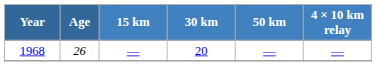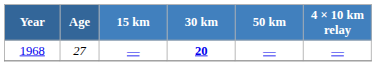 <table class="wikitable" style="font-size:95%; text-align:center; border:grey solid 1px; border-collapse:collapse; background:#ffffff;">
 <tr>
 <th style="background-color:#369; color:white; width:60px;"> Year </th>
 <th style="background-color:#369; color:white; width:40px;"> Age </th>
 <th style="background-color:#4180be; color:white; width:75px;"> 15 km </th>
 <th style="background-color:#4180be; color:white; width:75px;"> 30 km </th>
 <th style="background-color:#4180be; color:white; width:75px;"> 50 km </th>
 <th style="background-color:#4180be; color:white; width:75px;"> 4 × 10 km <br> relay </th>
 </tr>
 <tr>
 <td><a href='#'>1968</a></td>
-<td><em>26</em></td>
+<td><em>27</em></td>
 <td><a href='#'>—</a></td>
-<td><a href='#'>20</a></td>
+<td><strong><a href='#'>20</a></strong></td>
 <td><a href='#'>—</a></td>
 <td><a href='#'>—</a></td>
 </tr>
 <tr>
 </tr>
 </table>
